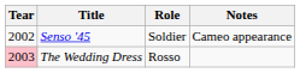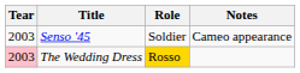 <table class="wikitable">
 <tr>
 <th>Tear</th>
 <th>Title</th>
 <th>Role</th>
 <th>Notes</th>
 </tr>
 <tr>
-<td>2002</td>
+<td>2003</td>
 <td><em><a href='#'>Senso '45</a></em></td>
 <td>Soldier</td>
 <td>Cameo appearance</td>
 </tr>
 <tr>
 <td style="background: pink;">2003</td>
 <td><em>The Wedding Dress</em></td>
-<td>Rosso</td>
+<td style="background: gold;">Rosso</td>
 <td></td>
 </tr>
 </table>
